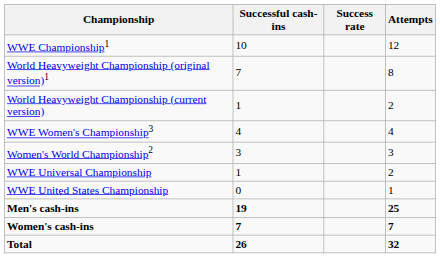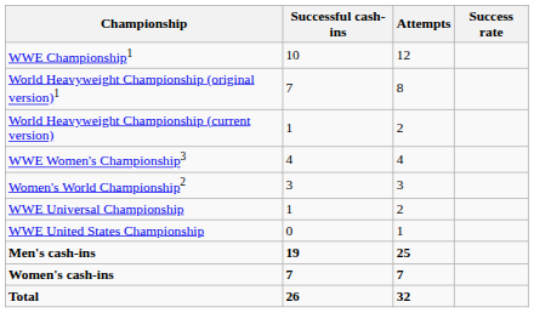 <table class="wikitable plainrowheaders sortable">
 <tr>
 <th scope=col>Championship</th>
 <th scope=col>Successful cash-ins</th>
+<th scope=col>Attempts</th>
 <th scope=col>Success rate</th>
-<th scope=col>Attempts</th>
 </tr>
 <tr>
 <td><a href='#'>WWE Championship</a><sup>1</sup></td>
 <td>10</td>
+<td>12</td>
 <td></td>
-<td>12</td>
 </tr>
 <tr>
 <td><a href='#'>World Heavyweight Championship (original version)</a><sup>1</sup></td>
 <td>7</td>
+<td>8</td>
 <td></td>
-<td>8</td>
 </tr>
 <tr>
 <td><a href='#'>World Heavyweight Championship (current version)</a></td>
 <td>1</td>
+<td>2</td>
 <td></td>
-<td>2</td>
 </tr>
 <tr>
 <td><a href='#'>WWE Women's Championship</a><sup>3</sup></td>
 <td>4</td>
+<td>4</td>
 <td></td>
-<td>4</td>
 </tr>
 <tr>
 <td><a href='#'>Women's World Championship</a><sup>2</sup></td>
 <td>3</td>
+<td>3</td>
 <td></td>
-<td>3</td>
 </tr>
 <tr>
 <td><a href='#'>WWE Universal Championship</a></td>
 <td>1</td>
+<td>2</td>
 <td></td>
-<td>2</td>
 </tr>
 <tr>
 <td><a href='#'>WWE United States Championship</a></td>
 <td>0</td>
+<td>1</td>
 <td></td>
-<td>1</td>
 </tr>
 <tr>
 <td><strong>Men's cash-ins</strong></td>
 <td><strong>19</strong></td>
+<td><strong>25</strong></td>
 <td><strong></strong></td>
-<td><strong>25</strong></td>
 </tr>
 <tr>
 <td><strong>Women's cash-ins</strong></td>
 <td><strong>7</strong></td>
+<td><strong>7</strong></td>
 <td><strong></strong></td>
-<td><strong>7</strong></td>
 </tr>
 <tr>
 <td><strong>Total</strong></td>
 <td><strong>26</strong></td>
+<td><strong>32</strong></td>
 <td><strong></strong></td>
-<td><strong>32</strong></td>
 </tr>
 </table>
